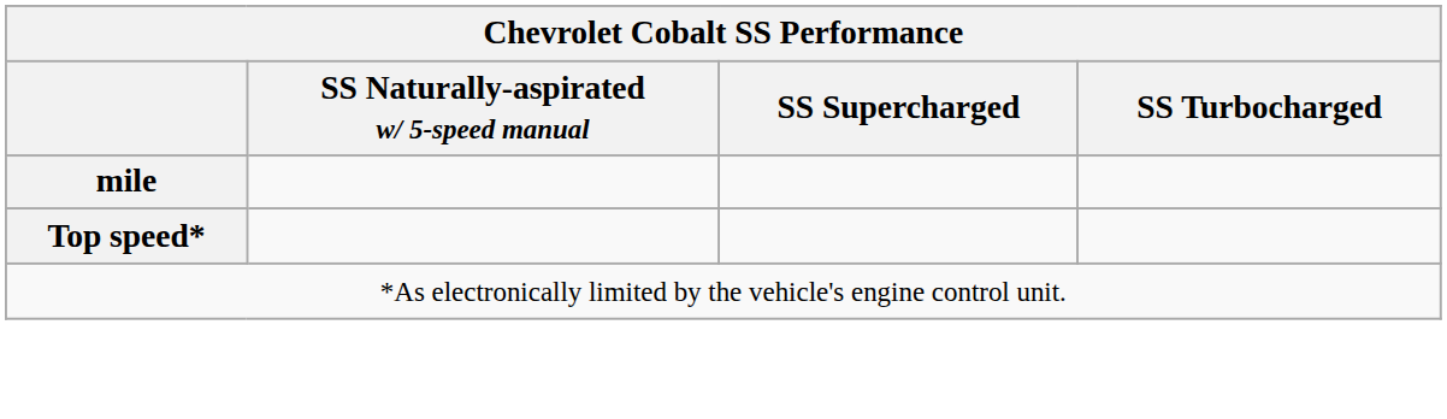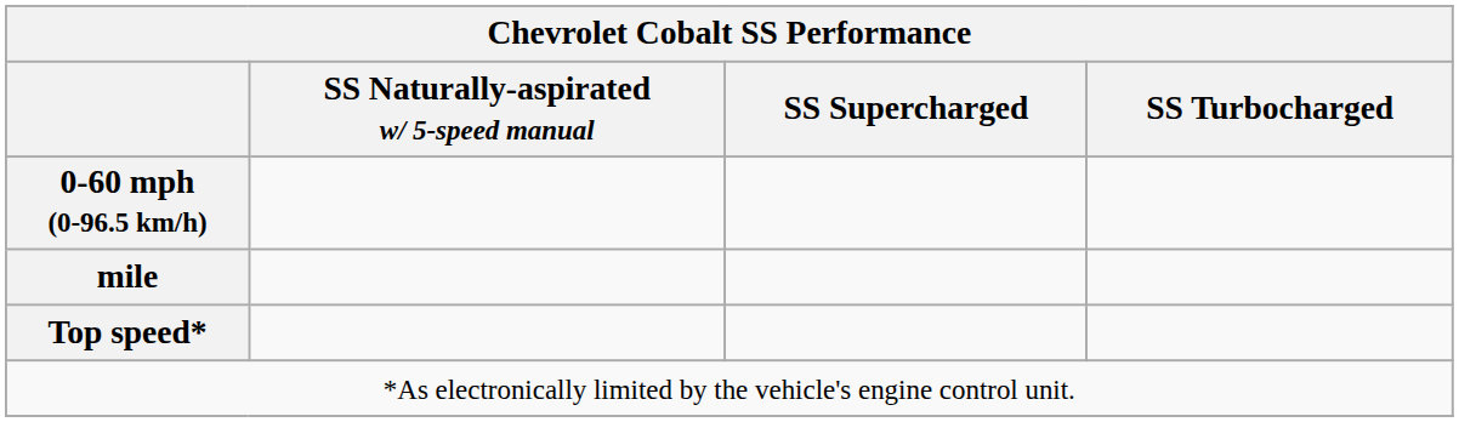 <table class="wikitable" style="width:625px; font-size: 90%;">
 <tr>
 <th colspan="4">Chevrolet Cobalt SS Performance</th>
 </tr>
 <tr>
 <th></th>
 <th>SS Naturally-aspirated<br><small><em>w/ 5-speed manual</em></small></th>
 <th>SS Supercharged</th>
 <th>SS Turbocharged</th>
+</tr>
+<tr>
+<th>0-60 mph<br><small>(0-96.5 km/h)</small></th>
+<td></td>
+<td></td>
+<td></td>
 </tr>
 <tr>
 <th> mile</th>
 <td></td>
 <td></td>
 <td></td>
 </tr>
 <tr>
 <th>Top speed*</th>
 <td></td>
 <td></td>
 <td></td>
 </tr>
 <tr>
 <td colspan="4" style="text-align:center;"><small>*As electronically limited by the vehicle's engine control unit.</small></td>
 </tr>
 </table>
